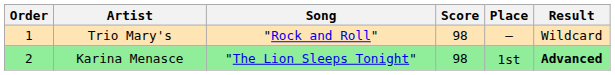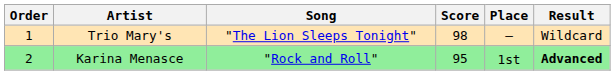 <table class="wikitable" style="text-align:center; width:70%;">
 <tr>
 <th scope="col" width="05%">Order</th>
 <th scope="col" width="22%">Artist</th>
 <th scope="col" width="33%">Song</th>
 <th scope="col" width="05%">Score</th>
 <th scope="col" width="05%">Place</th>
 <th scope="col" width="10%">Result</th>
 </tr>
 <tr bgcolor=FFE5B4>
 <td>1</td>
 <td>Trio Mary's</td>
-<td>"<a href='#'>Rock and Roll</a>"</td>
+<td>"<a href='#'>The Lion Sleeps Tonight</a>"</td>
 <td>98</td>
 <td>—</td>
 <td>Wildcard</td>
 </tr>
 <tr bgcolor=90EE9B>
 <td>2</td>
 <td>Karina Menasce</td>
-<td>"<a href='#'>The Lion Sleeps Tonight</a>"</td>
-<td>98</td>
+<td>"<a href='#'>Rock and Roll</a>"</td>
+<td>95</td>
 <td>1st<sup></sup></td>
 <td><strong>Advanced</strong></td>
 </tr>
 </table>
